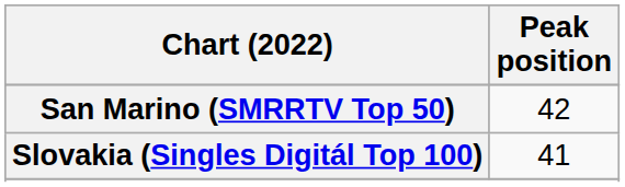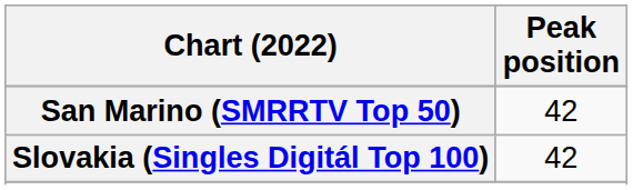 <table class="wikitable sortable plainrowheaders" style="text-align:center">
 <tr>
 <th scope="col">Chart (2022)</th>
 <th scope="col">Peak<br>position</th>
 </tr>
 <tr>
 </tr>
 <tr>
 </tr>
 <tr>
 </tr>
 <tr>
 </tr>
 <tr>
 </tr>
 <tr>
 <th scope="row">San Marino (<a href='#'>SMRRTV Top 50</a>)</th>
 <td>42</td>
 </tr>
 <tr>
 <th scope="row">Slovakia (<a href='#'>Singles Digitál Top 100</a>)</th>
-<td>41</td>
+<td>42</td>
 </tr>
 <tr>
 </tr>
 <tr>
 </tr>
 <tr>
 </tr>
 </table>
